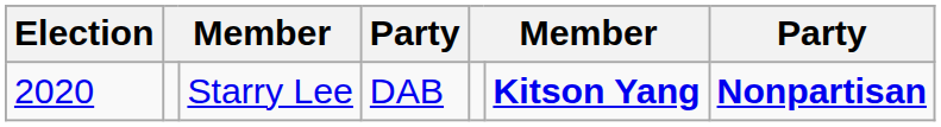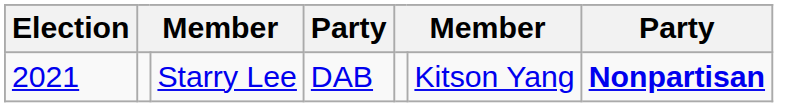 <table class="wikitable" style="text-align:left">
 <tr>
 <th>Election</th>
 <th colspan="2">Member</th>
 <th>Party</th>
 <th colspan="2">Member</th>
 <th>Party</th>
 </tr>
 <tr>
-<td><a href='#'>2020</a></td>
+<td><a href='#'>2021</a></td>
 <td bgcolor=></td>
 <td><a href='#'>Starry Lee</a></td>
 <td><a href='#'>DAB</a></td>
 <td bgcolor=></td>
-<td><strong><a href='#'>Kitson Yang</a></strong></td>
+<td><a href='#'>Kitson Yang</a></td>
 <td><strong><a href='#'>Nonpartisan</a></strong></td>
 </tr>
 </table>
